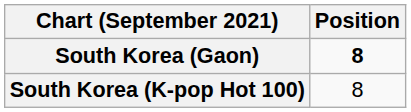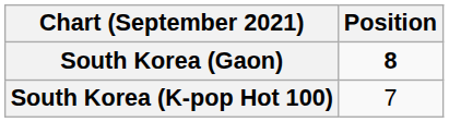 <table class="wikitable plainrowheaders" style="text-align:center">
 <tr>
 <th scope="col">Chart (September 2021)</th>
 <th scope="col">Position</th>
 </tr>
 <tr>
 <th scope="row">South Korea (Gaon)</th>
 <td><strong>8</strong></td>
 </tr>
 <tr>
 <th scope="row">South Korea (K-pop Hot 100)</th>
-<td>8</td>
+<td>7</td>
 </tr>
 </table>
